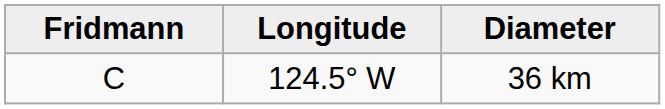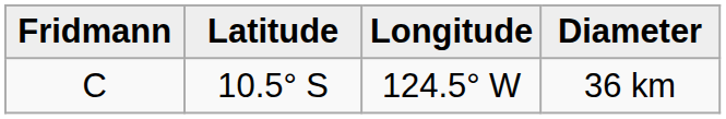 <table class="wikitable">
 <tr>
 <th width="25%" style="background:#eeeeee;">Fridmann</th>
+<th width="25%" style="background:#eeeeee;">Latitude</th>
 <th width="25%" style="background:#eeeeee;">Longitude</th>
 <th width="25%" style="background:#eeeeee;">Diameter</th>
 </tr>
 <tr>
 <td align="center">C</td>
+<td align="center">10.5° S</td>
 <td align="center">124.5° W</td>
 <td align="center">36 km</td>
 </tr>
 </table>
